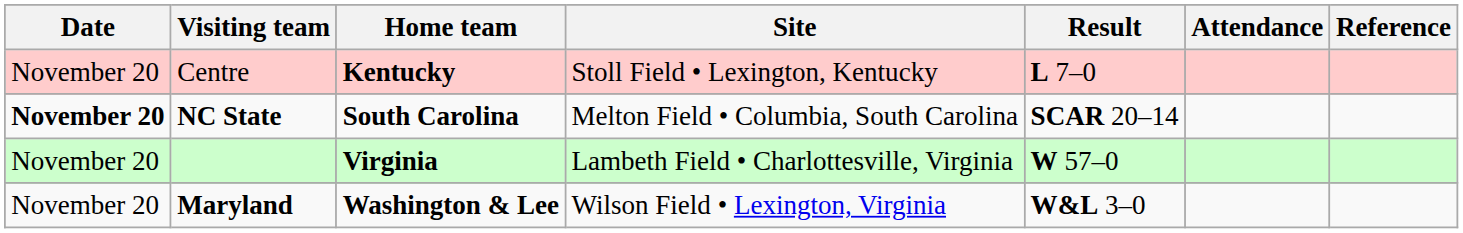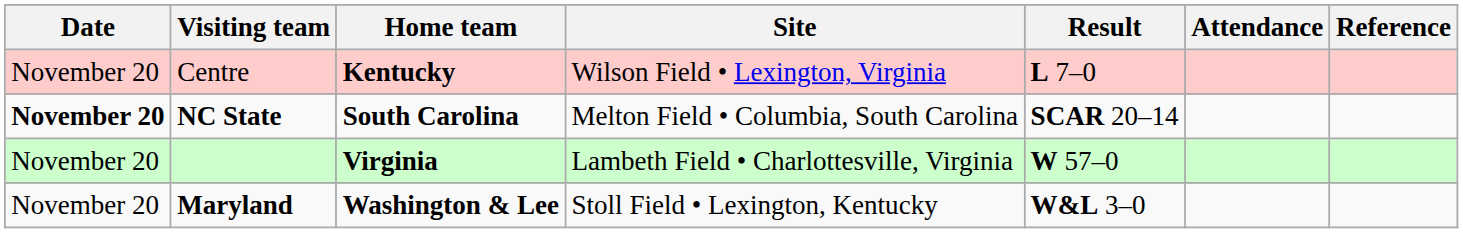 <table class="wikitable" style="font-size:95%;">
 <tr>
 <th>Date</th>
 <th>Visiting team</th>
 <th>Home team</th>
 <th>Site</th>
 <th>Result</th>
 <th>Attendance</th>
 <th class="unsortable">Reference</th>
 </tr>
 <tr bgcolor=ffcccc>
 <td>November 20</td>
 <td>Centre</td>
 <td><strong>Kentucky</strong></td>
-<td>Stoll Field • Lexington, Kentucky</td>
+<td>Wilson Field • <a href='#'>Lexington, Virginia</a></td>
 <td><strong>L</strong> 7–0</td>
 <td></td>
 <td></td>
 </tr>
 <tr bgcolor=>
 <td><strong>November 20</strong></td>
 <td><strong>NC State</strong></td>
 <td><strong>South Carolina</strong></td>
 <td>Melton Field • Columbia, South Carolina</td>
 <td><strong>SCAR</strong> 20–14</td>
 <td></td>
 <td></td>
 </tr>
 <tr bgcolor=ccffcc>
 <td>November 20</td>
 <td></td>
 <td><strong>Virginia</strong></td>
 <td>Lambeth Field • Charlottesville, Virginia</td>
 <td><strong>W</strong> 57–0</td>
 <td></td>
 <td></td>
 </tr>
 <tr bgcolor=>
 <td>November 20</td>
 <td><strong>Maryland</strong></td>
 <td><strong>Washington & Lee</strong></td>
-<td>Wilson Field • <a href='#'>Lexington, Virginia</a></td>
+<td>Stoll Field • Lexington, Kentucky</td>
 <td><strong>W&L</strong> 3–0</td>
 <td></td>
 <td></td>
 </tr>
 </table>
